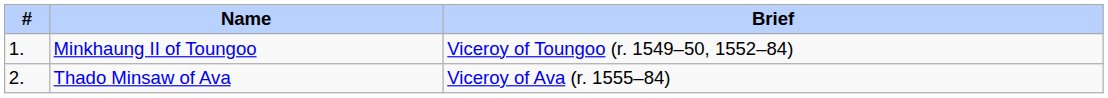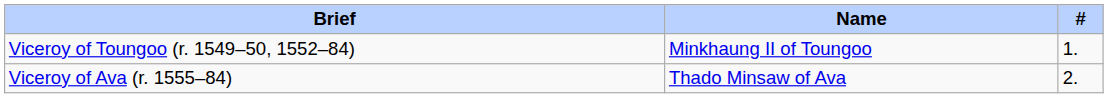 <table width=75% class="wikitable">
 <tr>
+<th style="background-color:#B9D1FF">Brief</th>
+<th style="background-color:#B9D1FF">Name</th>
 <th style="background-color:#B9D1FF">#</th>
-<th style="background-color:#B9D1FF">Name</th>
-<th style="background-color:#B9D1FF">Brief</th>
 </tr>
 <tr>
+<td><a href='#'>Viceroy of Toungoo</a> (r. 1549–50, 1552–84)</td>
+<td><a href='#'>Minkhaung II of Toungoo</a></td>
 <td>1.</td>
-<td><a href='#'>Minkhaung II of Toungoo</a></td>
-<td><a href='#'>Viceroy of Toungoo</a> (r. 1549–50, 1552–84)</td>
 </tr>
 <tr>
+<td><a href='#'>Viceroy of Ava</a> (r. 1555–84)</td>
+<td><a href='#'>Thado Minsaw of Ava</a></td>
 <td>2.</td>
-<td><a href='#'>Thado Minsaw of Ava</a></td>
-<td><a href='#'>Viceroy of Ava</a> (r. 1555–84)</td>
 </tr>
 </table>
